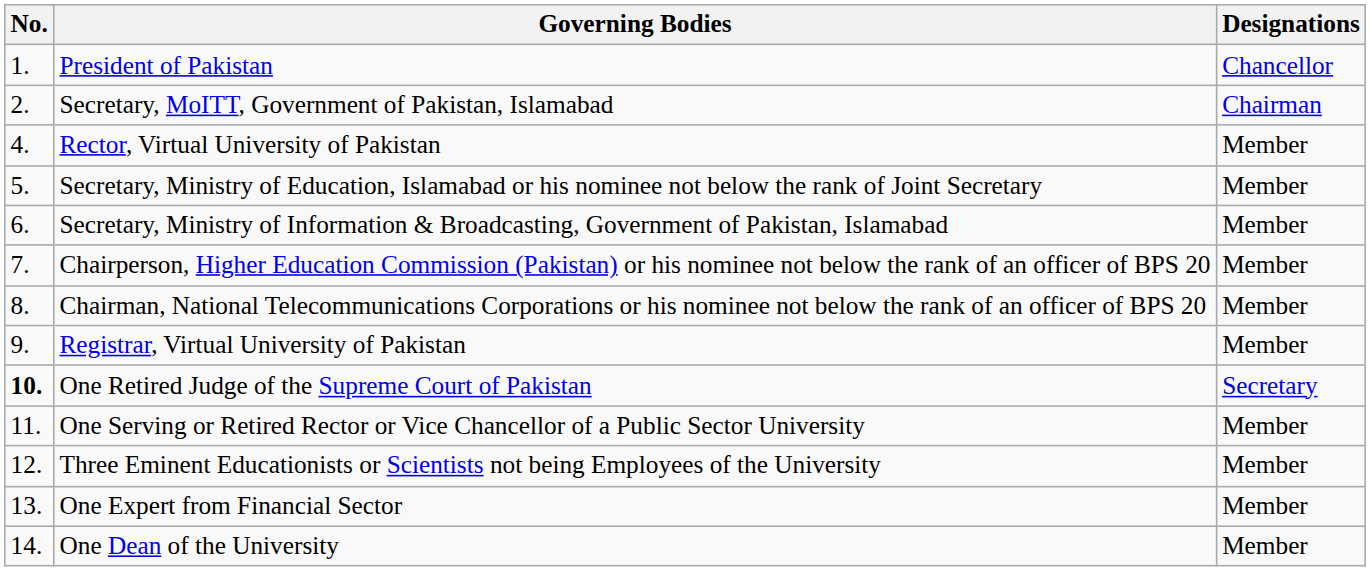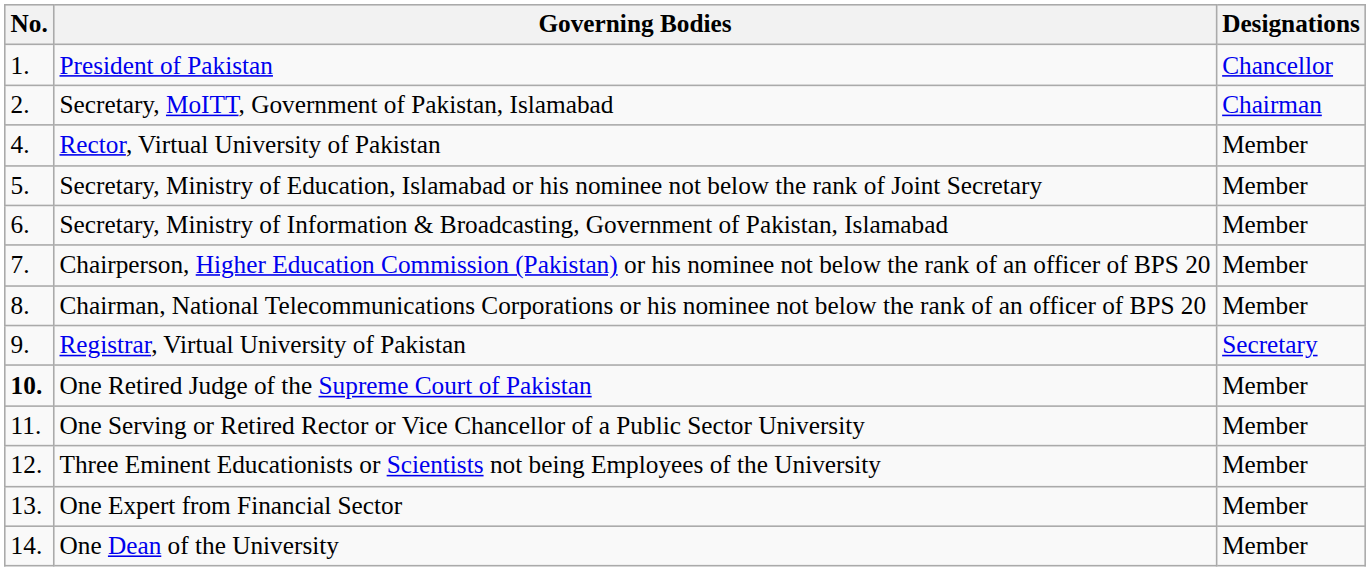 <table class="wikitable">
 <tr>
 <th>No.</th>
 <th>Governing Bodies</th>
 <th>Designations</th>
 </tr>
 <tr>
 <td>1.</td>
 <td><a href='#'>President of Pakistan</a></td>
 <td><a href='#'>Chancellor</a></td>
 </tr>
 <tr>
 <td>2.</td>
 <td>Secretary, <a href='#'>MoITT</a>, Government of Pakistan, Islamabad</td>
 <td><a href='#'>Chairman</a></td>
 </tr>
 <tr>
 <td>4.</td>
 <td><a href='#'>Rector</a>, Virtual University of Pakistan</td>
 <td>Member</td>
 </tr>
 <tr>
 <td>5.</td>
 <td>Secretary, Ministry of Education, Islamabad or his nominee not below the rank of Joint Secretary</td>
 <td>Member</td>
 </tr>
 <tr>
 <td>6.</td>
 <td>Secretary, Ministry of Information & Broadcasting, Government of Pakistan, Islamabad</td>
 <td>Member</td>
 </tr>
 <tr>
 <td>7.</td>
 <td>Chairperson, <a href='#'>Higher Education Commission (Pakistan)</a> or his nominee not below the rank of an officer of BPS 20</td>
 <td>Member</td>
 </tr>
 <tr>
 <td>8.</td>
 <td>Chairman, National Telecommunications Corporations or his nominee not below the rank of an officer of BPS 20</td>
 <td>Member</td>
 </tr>
 <tr>
 <td>9.</td>
 <td><a href='#'>Registrar</a>, Virtual University of Pakistan</td>
-<td>Member</td>
+<td><a href='#'>Secretary</a></td>
 </tr>
 <tr>
 <td><strong>10.</strong></td>
 <td>One Retired Judge of the <a href='#'>Supreme Court of Pakistan</a></td>
-<td><a href='#'>Secretary</a></td>
+<td>Member</td>
 </tr>
 <tr>
 <td>11.</td>
 <td>One Serving or Retired Rector or Vice Chancellor of a Public Sector University</td>
 <td>Member</td>
 </tr>
 <tr>
 <td>12.</td>
 <td>Three Eminent Educationists or <a href='#'>Scientists</a> not being Employees of the University</td>
 <td>Member</td>
 </tr>
 <tr>
 <td>13.</td>
 <td>One Expert from Financial Sector</td>
 <td>Member</td>
 </tr>
 <tr>
 <td>14.</td>
 <td>One <a href='#'>Dean</a> of the University</td>
 <td>Member</td>
 </tr>
 </table>
